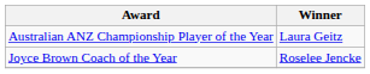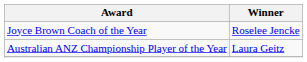 <table class="wikitable collapsible">
 <tr>
 <th>Award</th>
 <th>Winner</th>
 </tr>
 <tr>
+<td><a href='#'>Joyce Brown Coach of the Year</a></td>
+<td><a href='#'>Roselee Jencke</a></td>
+</tr>
+<tr>
 <td><a href='#'>Australian ANZ Championship Player of the Year</a></td>
 <td><a href='#'>Laura Geitz</a></td>
 </tr>
 <tr>
-<td><a href='#'>Joyce Brown Coach of the Year</a></td>
-<td><a href='#'>Roselee Jencke</a></td>
-</tr>
-<tr>
 </tr>
 </table>
